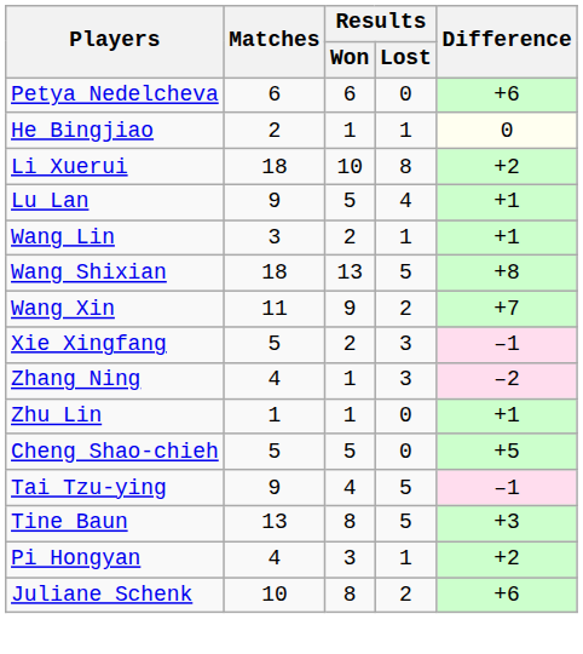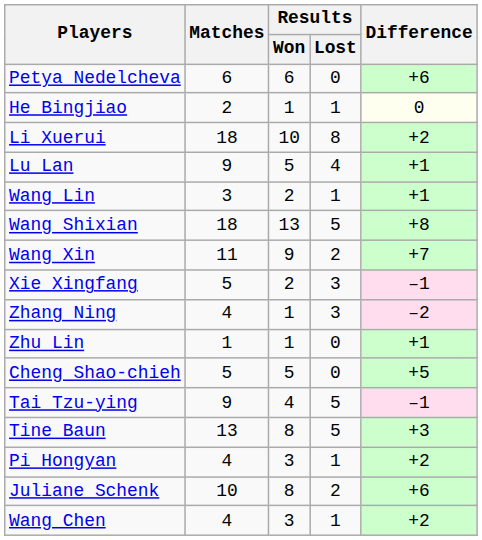 <table class=wikitable style="text-align:center; font-size:small">
 <tr>
 <th rowspan="2">Players</th>
 <th rowspan="2">Matches</th>
 <th colspan="2">Results</th>
 <th rowspan="2">Difference</th>
 </tr>
 <tr>
 <th>Won</th>
 <th>Lost</th>
 </tr>
 <tr>
 <td align="left"> <a href='#'>Petya Nedelcheva</a></td>
 <td>6</td>
 <td>6</td>
 <td>0</td>
 <td bgcolor="#ccffcc">+6</td>
 </tr>
 <tr>
 <td align="left"> <a href='#'>He Bingjiao</a></td>
 <td>2</td>
 <td>1</td>
 <td>1</td>
 <td bgcolor="#fffff0">0</td>
 </tr>
 <tr>
 <td align="left"> <a href='#'>Li Xuerui</a></td>
 <td>18</td>
 <td>10</td>
 <td>8</td>
 <td bgcolor="#ccffcc">+2</td>
 </tr>
 <tr>
 <td align="left"> <a href='#'>Lu Lan</a></td>
 <td>9</td>
 <td>5</td>
 <td>4</td>
 <td bgcolor="#ccffcc">+1</td>
 </tr>
 <tr>
 <td align="left"> <a href='#'>Wang Lin</a></td>
 <td>3</td>
 <td>2</td>
 <td>1</td>
 <td bgcolor="#ccffcc">+1</td>
 </tr>
 <tr>
 <td align="left"> <a href='#'>Wang Shixian</a></td>
 <td>18</td>
 <td>13</td>
 <td>5</td>
 <td bgcolor="#ccffcc">+8</td>
 </tr>
 <tr>
 <td align="left"> <a href='#'>Wang Xin</a></td>
 <td>11</td>
 <td>9</td>
 <td>2</td>
 <td bgcolor="#ccffcc">+7</td>
 </tr>
 <tr>
 <td align="left"> <a href='#'>Xie Xingfang</a></td>
 <td>5</td>
 <td>2</td>
 <td>3</td>
 <td bgcolor="#ffddee">–1</td>
 </tr>
 <tr>
 <td align="left"> <a href='#'>Zhang Ning</a></td>
 <td>4</td>
 <td>1</td>
 <td>3</td>
 <td bgcolor="#ffddee">–2</td>
 </tr>
 <tr>
 <td align="left"> <a href='#'>Zhu Lin</a></td>
 <td>1</td>
 <td>1</td>
 <td>0</td>
 <td bgcolor="#ccffcc">+1</td>
 </tr>
 <tr>
 <td align="left"> <a href='#'>Cheng Shao-chieh</a></td>
 <td>5</td>
 <td>5</td>
 <td>0</td>
 <td bgcolor="#ccffcc">+5</td>
 </tr>
 <tr>
 <td align="left"> <a href='#'>Tai Tzu-ying</a></td>
 <td>9</td>
 <td>4</td>
 <td>5</td>
 <td bgcolor="#ffddee">–1</td>
 </tr>
 <tr>
 <td align="left"> <a href='#'>Tine Baun</a></td>
 <td>13</td>
 <td>8</td>
 <td>5</td>
 <td bgcolor="#ccffcc">+3</td>
 </tr>
 <tr>
 <td align="left"> <a href='#'>Pi Hongyan</a></td>
 <td>4</td>
 <td>3</td>
 <td>1</td>
 <td bgcolor="#ccffcc">+2</td>
 </tr>
 <tr>
 <td align="left"> <a href='#'>Juliane Schenk</a></td>
 <td>10</td>
 <td>8</td>
 <td>2</td>
 <td bgcolor="#ccffcc">+6</td>
 </tr>
+<tr>
+<td align="left"> <a href='#'>Wang Chen</a></td>
+<td>4</td>
+<td>3</td>
+<td>1</td>
+<td bgcolor="#ccffcc">+2</td>
+</tr>
 </table>
